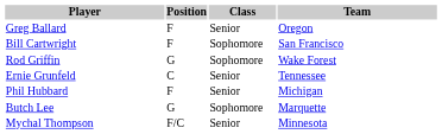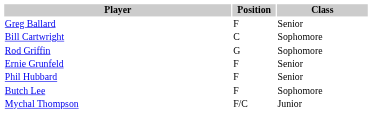 <table style="width:600px" "border:'1' 'solid' 'gray'">
 <tr>
 <th bgcolor="#CCCCCC" style="width:40%">Player</th>
 <th bgcolor="#CCCCCC" style="width:4%">Position</th>
 <th bgcolor="#CCCCCC" style="width:16%">Class</th>
-<th bgcolor="#CCCCCC" style="width:40%">Team</th>
 </tr>
 <tr>
 <td><a href='#'>Greg Ballard</a></td>
 <td>F</td>
 <td>Senior</td>
-<td><a href='#'>Oregon</a></td>
 </tr>
 <tr>
 <td><a href='#'>Bill Cartwright</a></td>
-<td>F</td>
+<td>C</td>
 <td>Sophomore</td>
-<td><a href='#'>San Francisco</a></td>
 </tr>
 <tr>
 <td><a href='#'>Rod Griffin</a></td>
 <td>G</td>
 <td>Sophomore</td>
-<td><a href='#'>Wake Forest</a></td>
 </tr>
 <tr>
 <td><a href='#'>Ernie Grunfeld</a></td>
-<td>C</td>
+<td>F</td>
 <td>Senior</td>
-<td><a href='#'>Tennessee</a></td>
 </tr>
 <tr>
 <td><a href='#'>Phil Hubbard</a></td>
 <td>F</td>
 <td>Senior</td>
-<td><a href='#'>Michigan</a></td>
 </tr>
 <tr>
 <td><a href='#'>Butch Lee</a></td>
-<td>G</td>
+<td>F</td>
 <td>Sophomore</td>
-<td><a href='#'>Marquette</a></td>
 </tr>
 <tr>
 <td><a href='#'>Mychal Thompson</a></td>
 <td>F/C</td>
-<td>Senior</td>
-<td><a href='#'>Minnesota</a></td>
+<td>Junior</td>
 </tr>
 </table>
